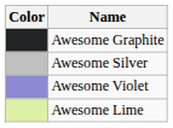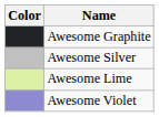 <table class="wikitable">
 <tr>
 <th>Color</th>
 <th>Name</th>
 </tr>
 <tr>
 <td bgcolor="202425"></td>
 <td>Awesome Graphite</td>
 </tr>
 <tr>
 <td bgcolor="Silver"></td>
 <td>Awesome Silver</td>
 </tr>
 <tr>
+<td bgcolor="dcf1a6"></td>
+<td>Awesome Lime</td>
+</tr>
+<tr>
 <td bgcolor="8d8ad1"></td>
 <td>Awesome Violet</td>
 </tr>
-<tr>
-<td bgcolor="dcf1a6"></td>
-<td>Awesome Lime</td>
-</tr>
 </table>
